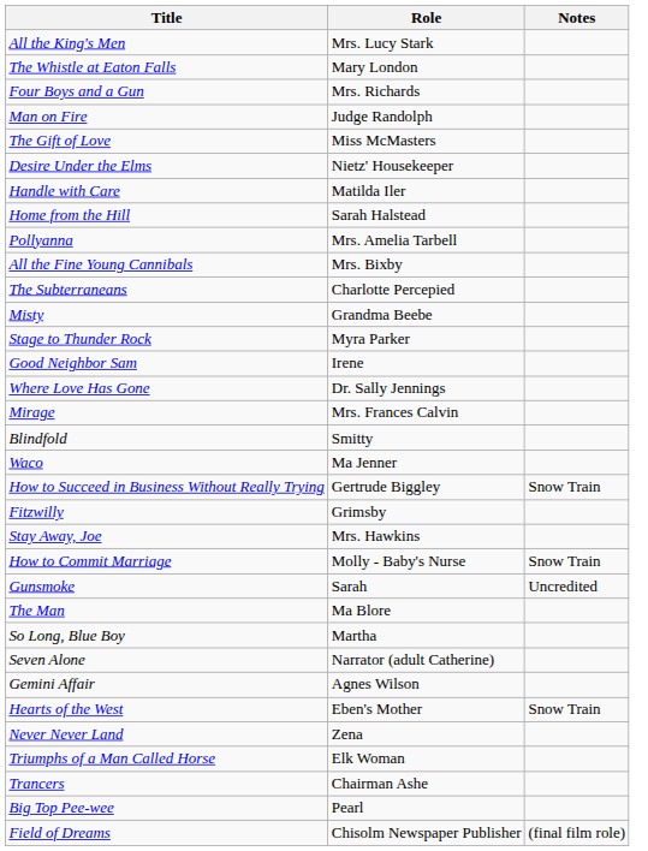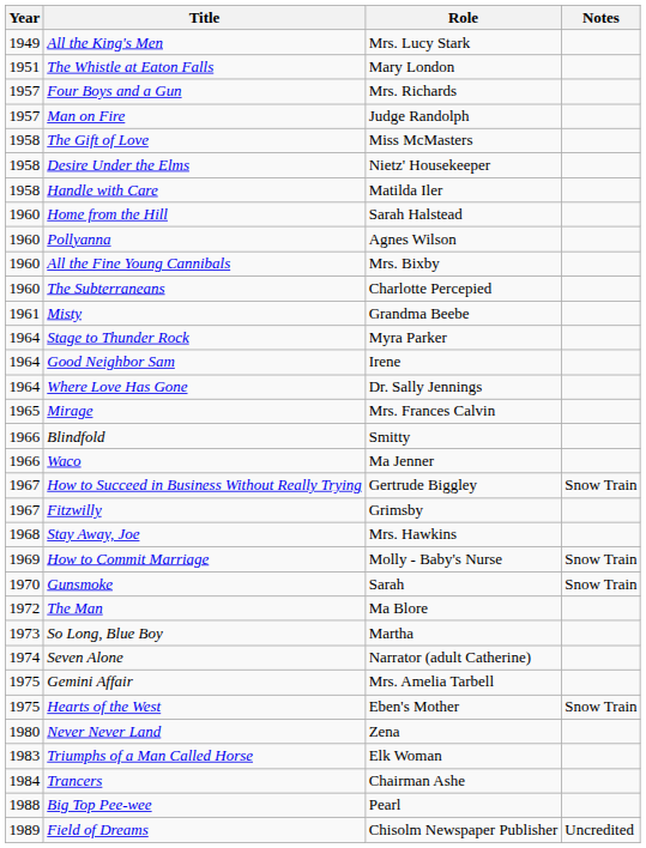 <table class="wikitable">
 <tr>
+<th>Year</th>
 <th>Title</th>
 <th>Role</th>
 <th>Notes</th>
 </tr>
 <tr>
+<td>1949</td>
 <td><em><a href='#'>All the King's Men</a></em></td>
 <td>Mrs. Lucy Stark</td>
 <td></td>
 </tr>
 <tr>
+<td>1951</td>
 <td><em><a href='#'>The Whistle at Eaton Falls</a></em></td>
 <td>Mary London</td>
 <td></td>
 </tr>
 <tr>
+<td>1957</td>
 <td><em><a href='#'>Four Boys and a Gun</a></em></td>
 <td>Mrs. Richards</td>
 <td></td>
 </tr>
 <tr>
+<td>1957</td>
 <td><em><a href='#'>Man on Fire</a></em></td>
 <td>Judge Randolph</td>
 <td></td>
 </tr>
 <tr>
+<td>1958</td>
 <td><em><a href='#'>The Gift of Love</a></em></td>
 <td>Miss McMasters</td>
 <td></td>
 </tr>
 <tr>
+<td>1958</td>
 <td><em><a href='#'>Desire Under the Elms</a></em></td>
 <td>Nietz' Housekeeper</td>
 <td></td>
 </tr>
 <tr>
+<td>1958</td>
 <td><em><a href='#'>Handle with Care</a></em></td>
 <td>Matilda Iler</td>
 <td></td>
 </tr>
 <tr>
+<td>1960</td>
 <td><em><a href='#'>Home from the Hill</a></em></td>
 <td>Sarah Halstead</td>
 <td></td>
 </tr>
 <tr>
+<td>1960</td>
 <td><em><a href='#'>Pollyanna</a></em></td>
-<td>Mrs. Amelia Tarbell</td>
+<td>Agnes Wilson</td>
 <td></td>
 </tr>
 <tr>
+<td>1960</td>
 <td><em><a href='#'>All the Fine Young Cannibals</a></em></td>
 <td>Mrs. Bixby</td>
 <td></td>
 </tr>
 <tr>
+<td>1960</td>
 <td><em><a href='#'>The Subterraneans</a></em></td>
 <td>Charlotte Percepied</td>
 <td></td>
 </tr>
 <tr>
+<td>1961</td>
 <td><em><a href='#'>Misty</a></em></td>
 <td>Grandma Beebe</td>
 <td></td>
 </tr>
 <tr>
+<td>1964</td>
 <td><em><a href='#'>Stage to Thunder Rock</a></em></td>
 <td>Myra Parker</td>
 <td></td>
 </tr>
 <tr>
+<td>1964</td>
 <td><em><a href='#'>Good Neighbor Sam</a></em></td>
 <td>Irene</td>
 <td></td>
 </tr>
 <tr>
+<td>1964</td>
 <td><em><a href='#'>Where Love Has Gone</a></em></td>
 <td>Dr. Sally Jennings</td>
 <td></td>
 </tr>
 <tr>
+<td>1965</td>
 <td><em><a href='#'>Mirage</a></em></td>
 <td>Mrs. Frances Calvin</td>
 <td></td>
 </tr>
 <tr>
+<td>1966</td>
 <td><em>Blindfold</em></td>
 <td>Smitty</td>
 <td></td>
 </tr>
 <tr>
+<td>1966</td>
 <td><em><a href='#'>Waco</a></em></td>
 <td>Ma Jenner</td>
 <td></td>
 </tr>
 <tr>
+<td>1967</td>
 <td><em><a href='#'>How to Succeed in Business Without Really Trying</a></em></td>
 <td>Gertrude Biggley</td>
 <td>Snow Train</td>
 </tr>
 <tr>
+<td>1967</td>
 <td><em><a href='#'>Fitzwilly</a></em></td>
 <td>Grimsby</td>
 <td></td>
 </tr>
 <tr>
+<td>1968</td>
 <td><em><a href='#'>Stay Away, Joe</a></em></td>
 <td>Mrs. Hawkins</td>
 <td></td>
 </tr>
 <tr>
+<td>1969</td>
 <td><em><a href='#'>How to Commit Marriage</a></em></td>
 <td>Molly - Baby's Nurse</td>
 <td>Snow Train</td>
 </tr>
 <tr>
+<td>1970</td>
 <td><em><a href='#'>Gunsmoke</a></em></td>
 <td>Sarah</td>
-<td>Uncredited</td>
+<td>Snow Train</td>
 </tr>
 <tr>
+<td>1972</td>
 <td><em><a href='#'>The Man</a></em></td>
 <td>Ma Blore</td>
 <td></td>
 </tr>
 <tr>
+<td>1973</td>
 <td><em>So Long, Blue Boy</em></td>
 <td>Martha</td>
 <td></td>
 </tr>
 <tr>
+<td>1974</td>
 <td><em>Seven Alone</em></td>
 <td>Narrator (adult Catherine)</td>
 <td></td>
 </tr>
 <tr>
+<td>1975</td>
 <td><em>Gemini Affair</em></td>
-<td>Agnes Wilson</td>
+<td>Mrs. Amelia Tarbell</td>
 <td></td>
 </tr>
 <tr>
+<td>1975</td>
 <td><em><a href='#'>Hearts of the West</a></em></td>
 <td>Eben's Mother</td>
 <td>Snow Train</td>
 </tr>
 <tr>
+<td>1980</td>
 <td><em><a href='#'>Never Never Land</a></em></td>
 <td>Zena</td>
 <td></td>
 </tr>
 <tr>
+<td>1983</td>
 <td><em><a href='#'>Triumphs of a Man Called Horse</a></em></td>
 <td>Elk Woman</td>
 <td></td>
 </tr>
 <tr>
+<td>1984</td>
 <td><em><a href='#'>Trancers</a></em></td>
 <td>Chairman Ashe</td>
 <td></td>
 </tr>
 <tr>
+<td>1988</td>
 <td><em><a href='#'>Big Top Pee-wee</a></em></td>
 <td>Pearl</td>
 <td></td>
 </tr>
 <tr>
+<td>1989</td>
 <td><em><a href='#'>Field of Dreams</a></em></td>
 <td>Chisolm Newspaper Publisher</td>
-<td>(final film role)</td>
+<td>Uncredited</td>
 </tr>
 </table>
